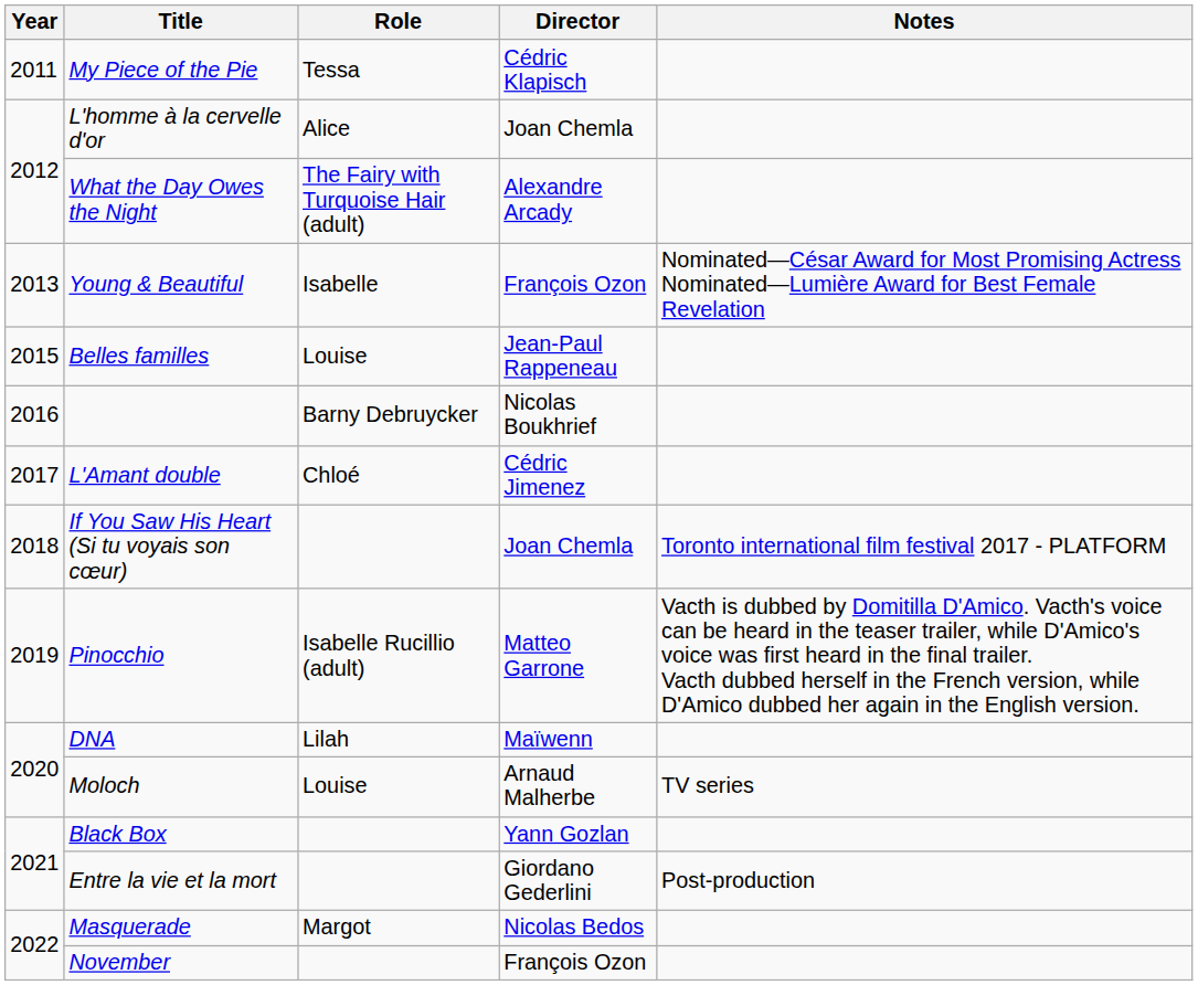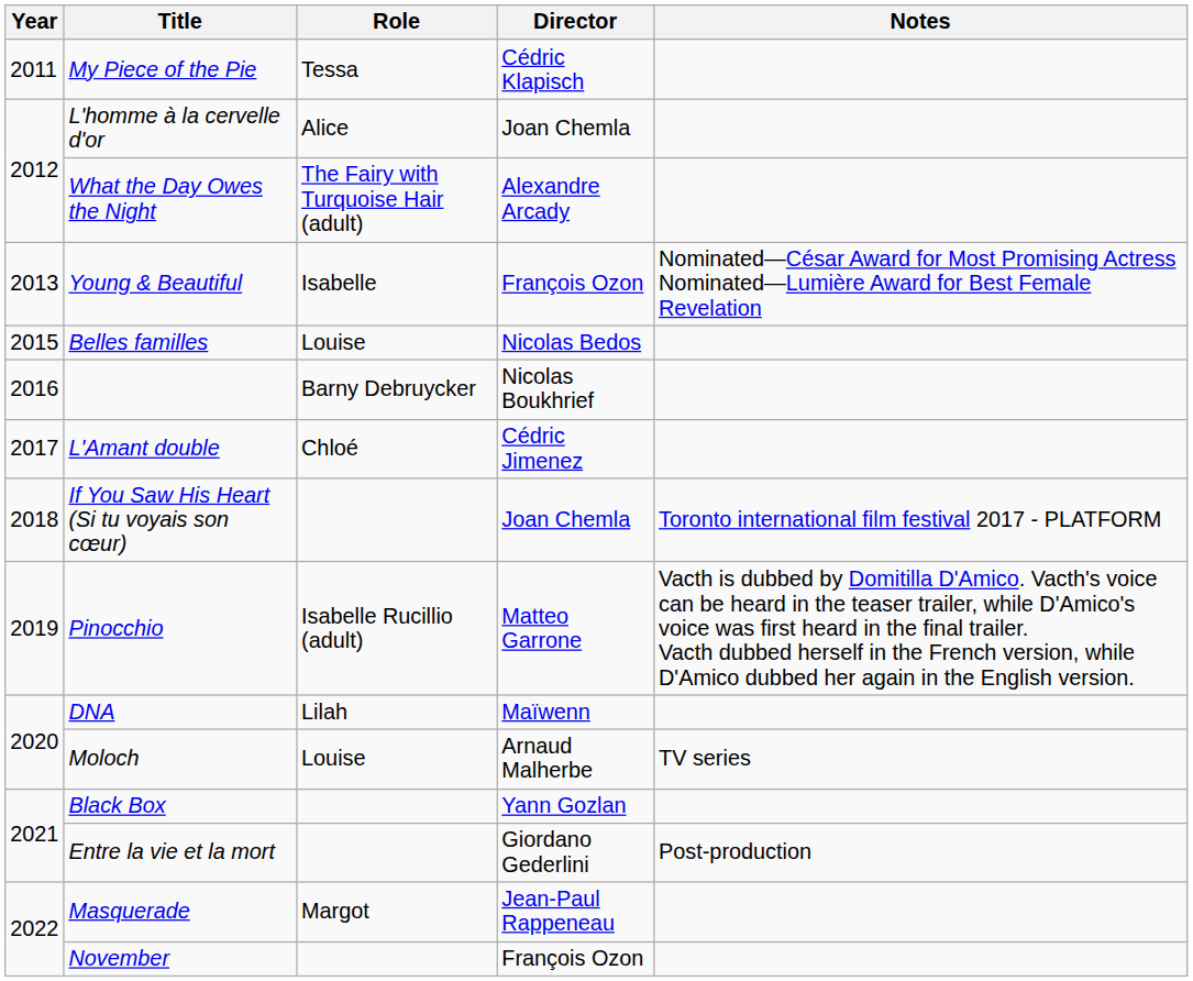 <table class="wikitable sortable">
 <tr>
 <th>Year</th>
 <th>Title</th>
 <th>Role</th>
 <th>Director</th>
 <th class="unsortable">Notes</th>
 </tr>
 <tr>
 <td>2011</td>
 <td><em><a href='#'>My Piece of the Pie</a></em></td>
 <td>Tessa</td>
 <td><a href='#'>Cédric Klapisch</a></td>
 <td></td>
 </tr>
 <tr>
 <td rowspan="2">2012</td>
 <td><em>L'homme à la cervelle d'or</em></td>
 <td>Alice</td>
 <td>Joan Chemla</td>
 <td></td>
 </tr>
 <tr>
 <td><em><a href='#'>What the Day Owes the Night</a></em></td>
 <td><a href='#'>The Fairy with Turquoise Hair</a> (adult)</td>
 <td><a href='#'>Alexandre Arcady</a></td>
 <td></td>
 </tr>
 <tr>
 <td>2013</td>
 <td><em><a href='#'>Young & Beautiful</a></em></td>
 <td>Isabelle</td>
 <td><a href='#'>François Ozon</a></td>
 <td>Nominated—<a href='#'>César Award for Most Promising Actress</a><br>Nominated—<a href='#'>Lumière Award for Best Female Revelation</a></td>
 </tr>
 <tr>
 <td>2015</td>
 <td><em><a href='#'>Belles familles</a></em></td>
 <td>Louise</td>
-<td><a href='#'>Jean-Paul Rappeneau</a></td>
+<td><a href='#'>Nicolas Bedos</a></td>
 <td></td>
 </tr>
 <tr>
 <td>2016</td>
 <td><em></em></td>
 <td>Barny Debruycker</td>
 <td>Nicolas Boukhrief</td>
 <td></td>
 </tr>
 <tr>
 <td>2017</td>
 <td><em><a href='#'>L'Amant double</a></em></td>
 <td>Chloé</td>
 <td><a href='#'>Cédric Jimenez</a></td>
 <td></td>
 </tr>
 <tr>
 <td>2018</td>
 <td><em><a href='#'>If You Saw His Heart</a> (Si tu voyais son cœur)</em></td>
 <td></td>
 <td><a href='#'>Joan Chemla</a></td>
 <td><a href='#'>Toronto international film festival</a> 2017 - PLATFORM</td>
 </tr>
 <tr>
 <td>2019</td>
 <td><em><a href='#'>Pinocchio</a></em></td>
 <td>Isabelle Rucillio (adult)</td>
 <td><a href='#'>Matteo Garrone</a></td>
 <td>Vacth is dubbed by <a href='#'>Domitilla D'Amico</a>. Vacth's voice can be heard in the teaser trailer, while D'Amico's voice was first heard in the final trailer.<br>Vacth dubbed herself in the French version, while D'Amico dubbed her again in the English version.</td>
 </tr>
 <tr>
 <td rowspan="2">2020</td>
 <td><em><a href='#'>DNA</a></em></td>
 <td>Lilah</td>
 <td><a href='#'>Maïwenn</a></td>
 <td></td>
 </tr>
 <tr>
 <td><em>Moloch</em></td>
 <td>Louise</td>
 <td>Arnaud Malherbe</td>
 <td>TV series</td>
 </tr>
 <tr>
 <td rowspan="2">2021</td>
 <td><em><a href='#'>Black Box</a></em></td>
 <td></td>
 <td><a href='#'>Yann Gozlan</a></td>
 <td></td>
 </tr>
 <tr>
 <td><em>Entre la vie et la mort</em></td>
 <td></td>
 <td>Giordano Gederlini</td>
 <td>Post-production</td>
 </tr>
 <tr>
 <td rowspan="2">2022</td>
 <td><em><a href='#'>Masquerade</a></em></td>
 <td>Margot</td>
-<td><a href='#'>Nicolas Bedos</a></td>
+<td><a href='#'>Jean-Paul Rappeneau</a></td>
 <td></td>
 </tr>
 <tr>
 <td><em><a href='#'>November</a></em></td>
 <td></td>
 <td>François Ozon</td>
 <td></td>
 </tr>
 </table>
